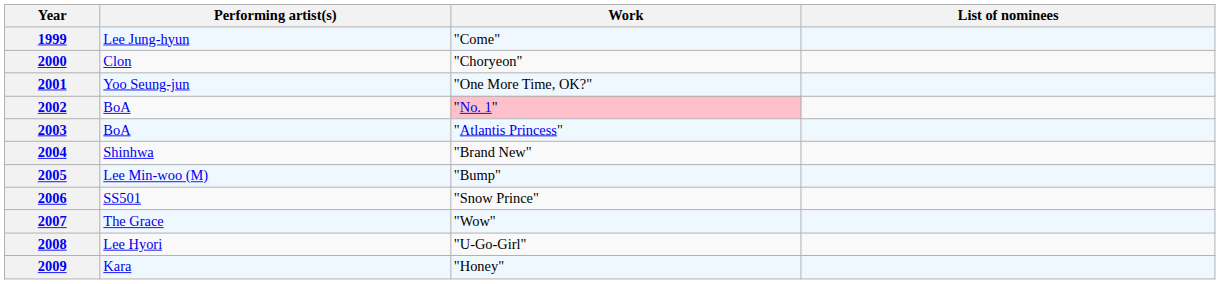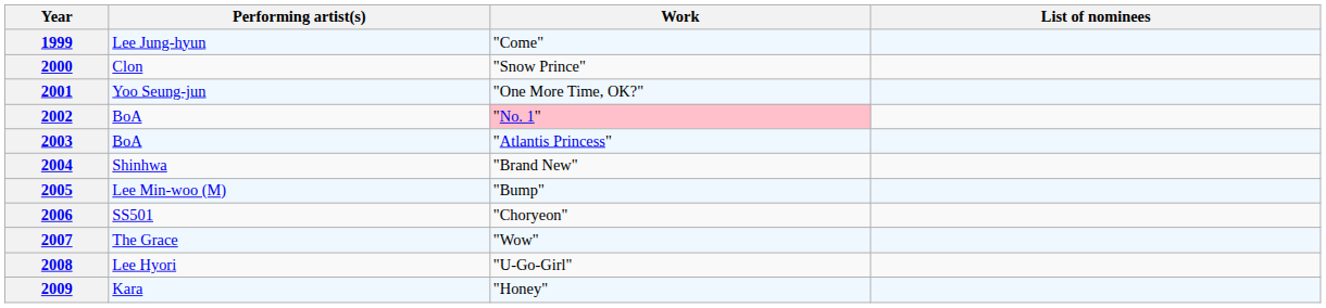 <table class="wikitable plainrowheaders sortable" style="width:85%">
 <tr>
 <th scope="col" width="6%">Year</th>
 <th scope="col" width="22%">Performing artist(s)</th>
 <th scope="col" width="22%">Work</th>
 <th scope="col" class="unsortable" width="26%">List of nominees</th>
 </tr>
 <tr>
 <th scope="row" style="text-align:center"><a href='#'>1999</a></th>
 <td style="background:#F0F8FF"><a href='#'>Lee Jung-hyun</a></td>
 <td style="background:#F0F8FF">"Come"</td>
 <td style="background:#F0F8FF; font-size: 95%;"></td>
 </tr>
 <tr>
 <th scope="row" style="text-align:center"><a href='#'>2000</a></th>
 <td><a href='#'>Clon</a></td>
-<td>"Choryeon"</td>
+<td>"Snow Prince"</td>
 <td style="font-size: 95%;"></td>
 </tr>
 <tr>
 <th scope="row" style="text-align:center"><a href='#'>2001</a></th>
 <td style="background:#F0F8FF"><a href='#'>Yoo Seung-jun</a></td>
 <td style="background:#F0F8FF">"One More Time, OK?"</td>
 <td style="background:#F0F8FF; font-size: 95%;"></td>
 </tr>
 <tr>
 <th scope="row" style="text-align:center"><a href='#'>2002</a></th>
 <td><a href='#'>BoA</a></td>
 <td style="background: pink;">"<a href='#'>No. 1</a>"</td>
 <td style="font-size: 95%;"></td>
 </tr>
 <tr>
 <th scope="row" style="text-align:center"><a href='#'>2003</a></th>
 <td style="background:#F0F8FF"><a href='#'>BoA</a></td>
 <td style="background:#F0F8FF">"<a href='#'>Atlantis Princess</a>"</td>
 <td style="background:#F0F8FF; font-size: 95%;"></td>
 </tr>
 <tr>
 <th scope="row" style="text-align:center"><a href='#'>2004</a></th>
 <td><a href='#'>Shinhwa</a></td>
 <td>"Brand New"</td>
 <td style="font-size: 95%;"></td>
 </tr>
 <tr>
 <th scope="row" style="text-align:center"><a href='#'>2005</a></th>
 <td style="background:#F0F8FF"><a href='#'>Lee Min-woo (M)</a></td>
 <td style="background:#F0F8FF">"Bump"</td>
 <td style="background:#F0F8FF; font-size: 95%;"></td>
 </tr>
 <tr>
 <th scope="row" style="text-align:center"><a href='#'>2006</a></th>
 <td><a href='#'>SS501</a></td>
-<td>"Snow Prince"</td>
+<td>"Choryeon"</td>
 <td style="font-size: 95%;"></td>
 </tr>
 <tr>
 <th scope="row" style="text-align:center"><a href='#'>2007</a></th>
 <td style="background:#F0F8FF"><a href='#'>The Grace</a></td>
 <td style="background:#F0F8FF">"Wow"</td>
 <td style="background:#F0F8FF; font-size: 95%;"></td>
 </tr>
 <tr>
 <th scope="row" style="text-align:center"><a href='#'>2008</a></th>
 <td><a href='#'>Lee Hyori</a></td>
 <td>"U-Go-Girl"</td>
 <td style="font-size: 95%;"></td>
 </tr>
 <tr>
 <th scope="row" style="text-align:center"><a href='#'>2009</a></th>
 <td style="background:#F0F8FF"><a href='#'>Kara</a></td>
 <td style="background:#F0F8FF">"Honey"</td>
 <td style="background:#F0F8FF; font-size: 95%;"></td>
 </tr>
 </table>
